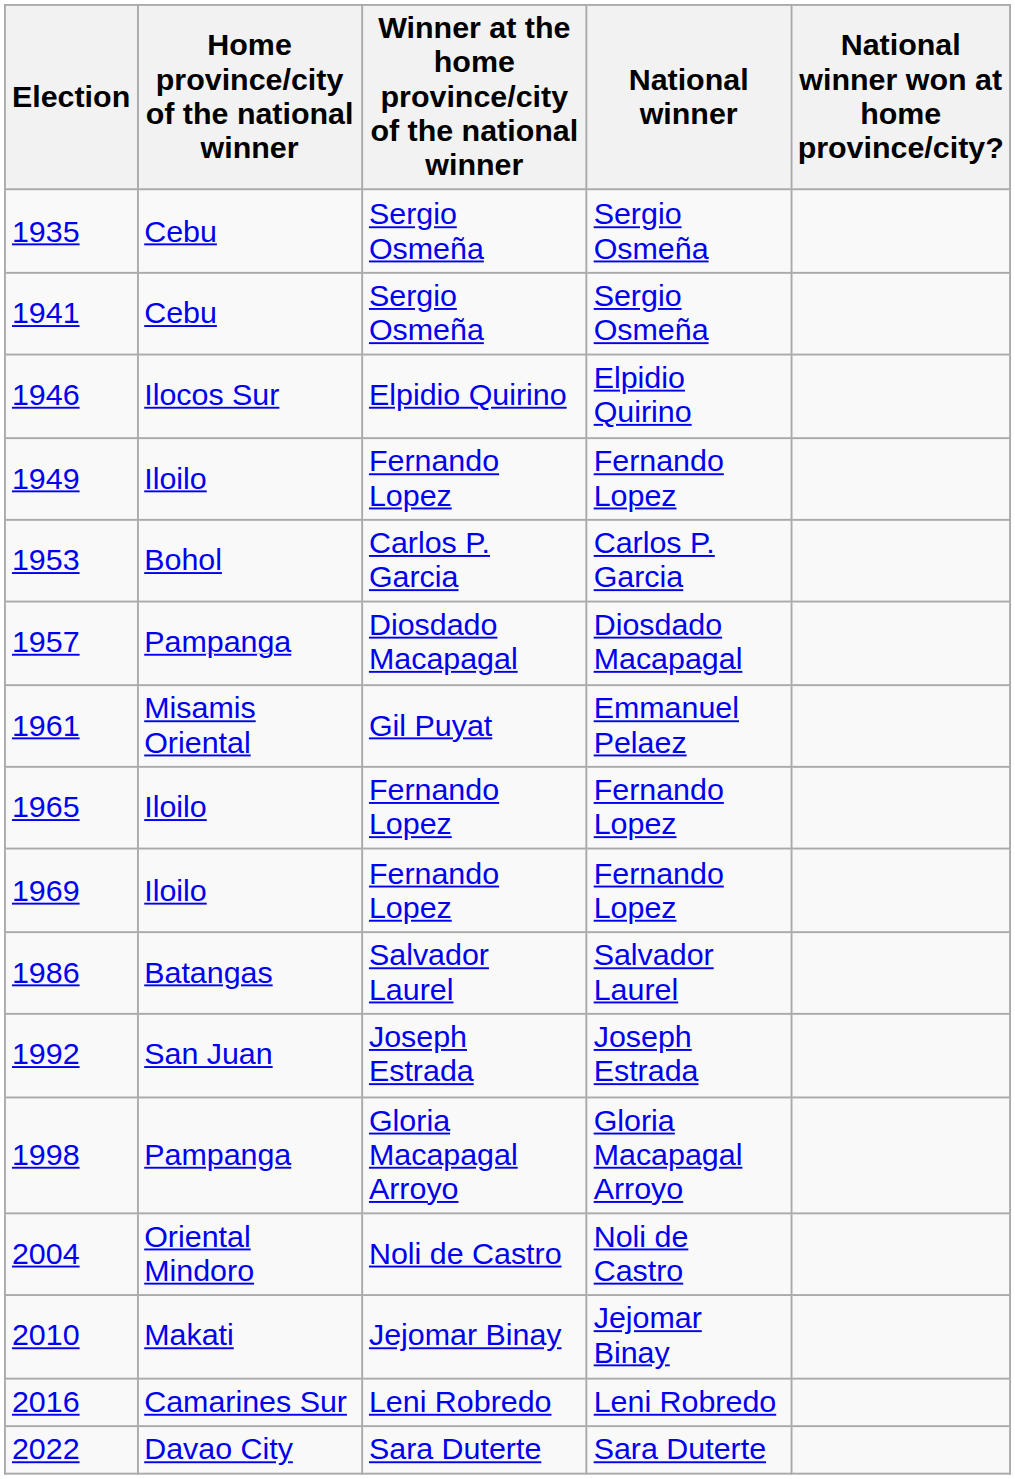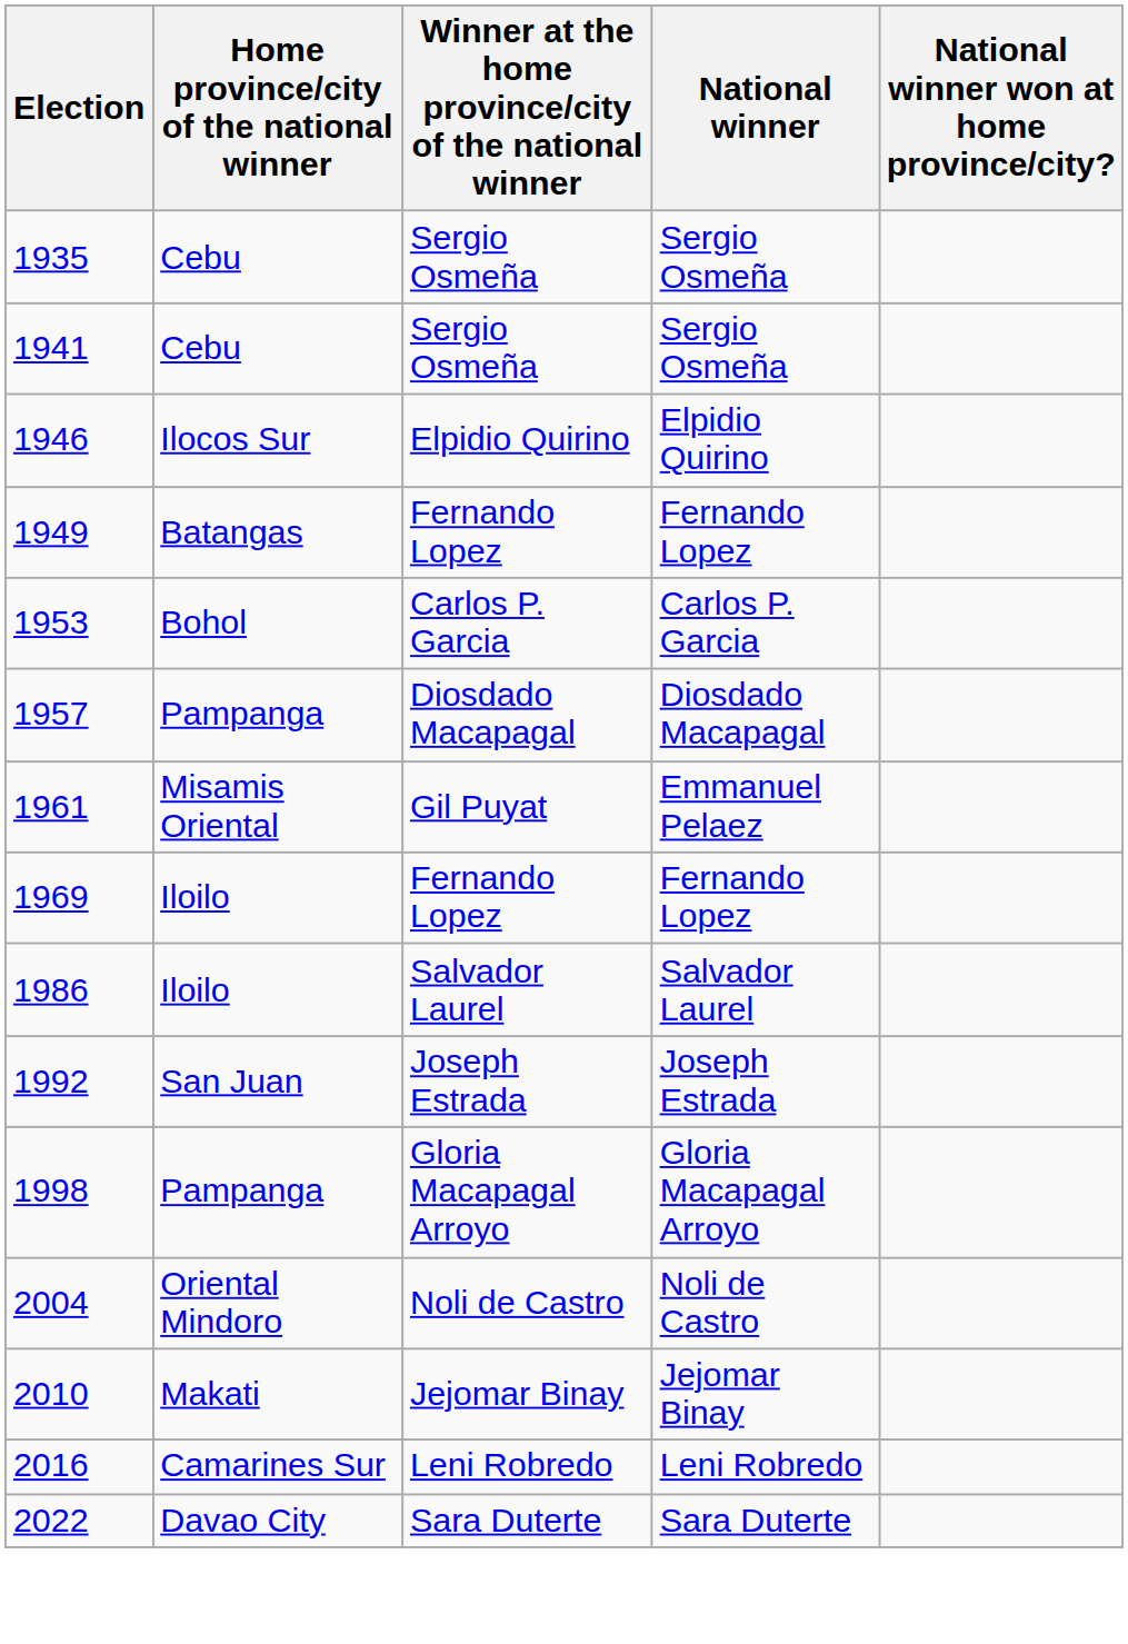 <table class="wikitable" width="60%">
 <tr>
 <th>Election</th>
 <th width="25%">Home province/city of the national winner</th>
 <th width="25%">Winner at the home province/city of the national winner</th>
 <th width="25%">National winner</th>
 <th width="15%">National winner won at home province/city?</th>
 </tr>
 <tr>
 <td><a href='#'>1935</a></td>
 <td><a href='#'>Cebu</a></td>
 <td><a href='#'>Sergio Osmeña</a></td>
 <td><a href='#'>Sergio Osmeña</a></td>
 <td></td>
 </tr>
 <tr>
 <td><a href='#'>1941</a></td>
 <td><a href='#'>Cebu</a></td>
 <td><a href='#'>Sergio Osmeña</a></td>
 <td><a href='#'>Sergio Osmeña</a></td>
 <td></td>
 </tr>
 <tr>
 <td><a href='#'>1946</a></td>
 <td><a href='#'>Ilocos Sur</a></td>
 <td><a href='#'>Elpidio Quirino</a></td>
 <td><a href='#'>Elpidio Quirino</a></td>
 <td></td>
 </tr>
 <tr>
 <td><a href='#'>1949</a></td>
-<td><a href='#'>Iloilo</a></td>
+<td><a href='#'>Batangas</a></td>
 <td><a href='#'>Fernando Lopez</a></td>
 <td><a href='#'>Fernando Lopez</a></td>
 <td></td>
 </tr>
 <tr>
 <td><a href='#'>1953</a></td>
 <td><a href='#'>Bohol</a></td>
 <td><a href='#'>Carlos P. Garcia</a></td>
 <td><a href='#'>Carlos P. Garcia</a></td>
 <td></td>
 </tr>
 <tr>
 <td><a href='#'>1957</a></td>
 <td><a href='#'>Pampanga</a></td>
 <td><a href='#'>Diosdado Macapagal</a></td>
 <td><a href='#'>Diosdado Macapagal</a></td>
 <td></td>
 </tr>
 <tr>
 <td><a href='#'>1961</a></td>
 <td><a href='#'>Misamis Oriental</a></td>
 <td><a href='#'>Gil Puyat</a></td>
 <td><a href='#'>Emmanuel Pelaez</a></td>
 <td></td>
 </tr>
 <tr>
-<td><a href='#'>1965</a></td>
-<td><a href='#'>Iloilo</a></td>
-<td><a href='#'>Fernando Lopez</a></td>
-<td><a href='#'>Fernando Lopez</a></td>
-<td></td>
-</tr>
-<tr>
 <td><a href='#'>1969</a></td>
 <td><a href='#'>Iloilo</a></td>
 <td><a href='#'>Fernando Lopez</a></td>
 <td><a href='#'>Fernando Lopez</a></td>
 <td></td>
 </tr>
 <tr>
 <td><a href='#'>1986</a></td>
-<td><a href='#'>Batangas</a></td>
+<td><a href='#'>Iloilo</a></td>
 <td><a href='#'>Salvador Laurel</a></td>
 <td><a href='#'>Salvador Laurel</a></td>
 <td></td>
 </tr>
 <tr>
 <td><a href='#'>1992</a></td>
 <td><a href='#'>San Juan</a></td>
 <td><a href='#'>Joseph Estrada</a></td>
 <td><a href='#'>Joseph Estrada</a></td>
 <td></td>
 </tr>
 <tr>
 <td><a href='#'>1998</a></td>
 <td><a href='#'>Pampanga</a></td>
 <td><a href='#'>Gloria Macapagal Arroyo</a></td>
 <td><a href='#'>Gloria Macapagal Arroyo</a></td>
 <td></td>
 </tr>
 <tr>
 <td><a href='#'>2004</a></td>
 <td><a href='#'>Oriental Mindoro</a></td>
 <td><a href='#'>Noli de Castro</a></td>
 <td><a href='#'>Noli de Castro</a></td>
 <td></td>
 </tr>
 <tr>
 <td><a href='#'>2010</a></td>
 <td><a href='#'>Makati</a></td>
 <td><a href='#'>Jejomar Binay</a></td>
 <td><a href='#'>Jejomar Binay</a></td>
 <td></td>
 </tr>
 <tr>
 <td><a href='#'>2016</a></td>
 <td><a href='#'>Camarines Sur</a></td>
 <td><a href='#'>Leni Robredo</a></td>
 <td><a href='#'>Leni Robredo</a></td>
 <td></td>
 </tr>
 <tr>
 <td><a href='#'>2022</a></td>
 <td><a href='#'>Davao City</a></td>
 <td><a href='#'>Sara Duterte</a></td>
 <td><a href='#'>Sara Duterte</a></td>
 <td></td>
 </tr>
 </table>
